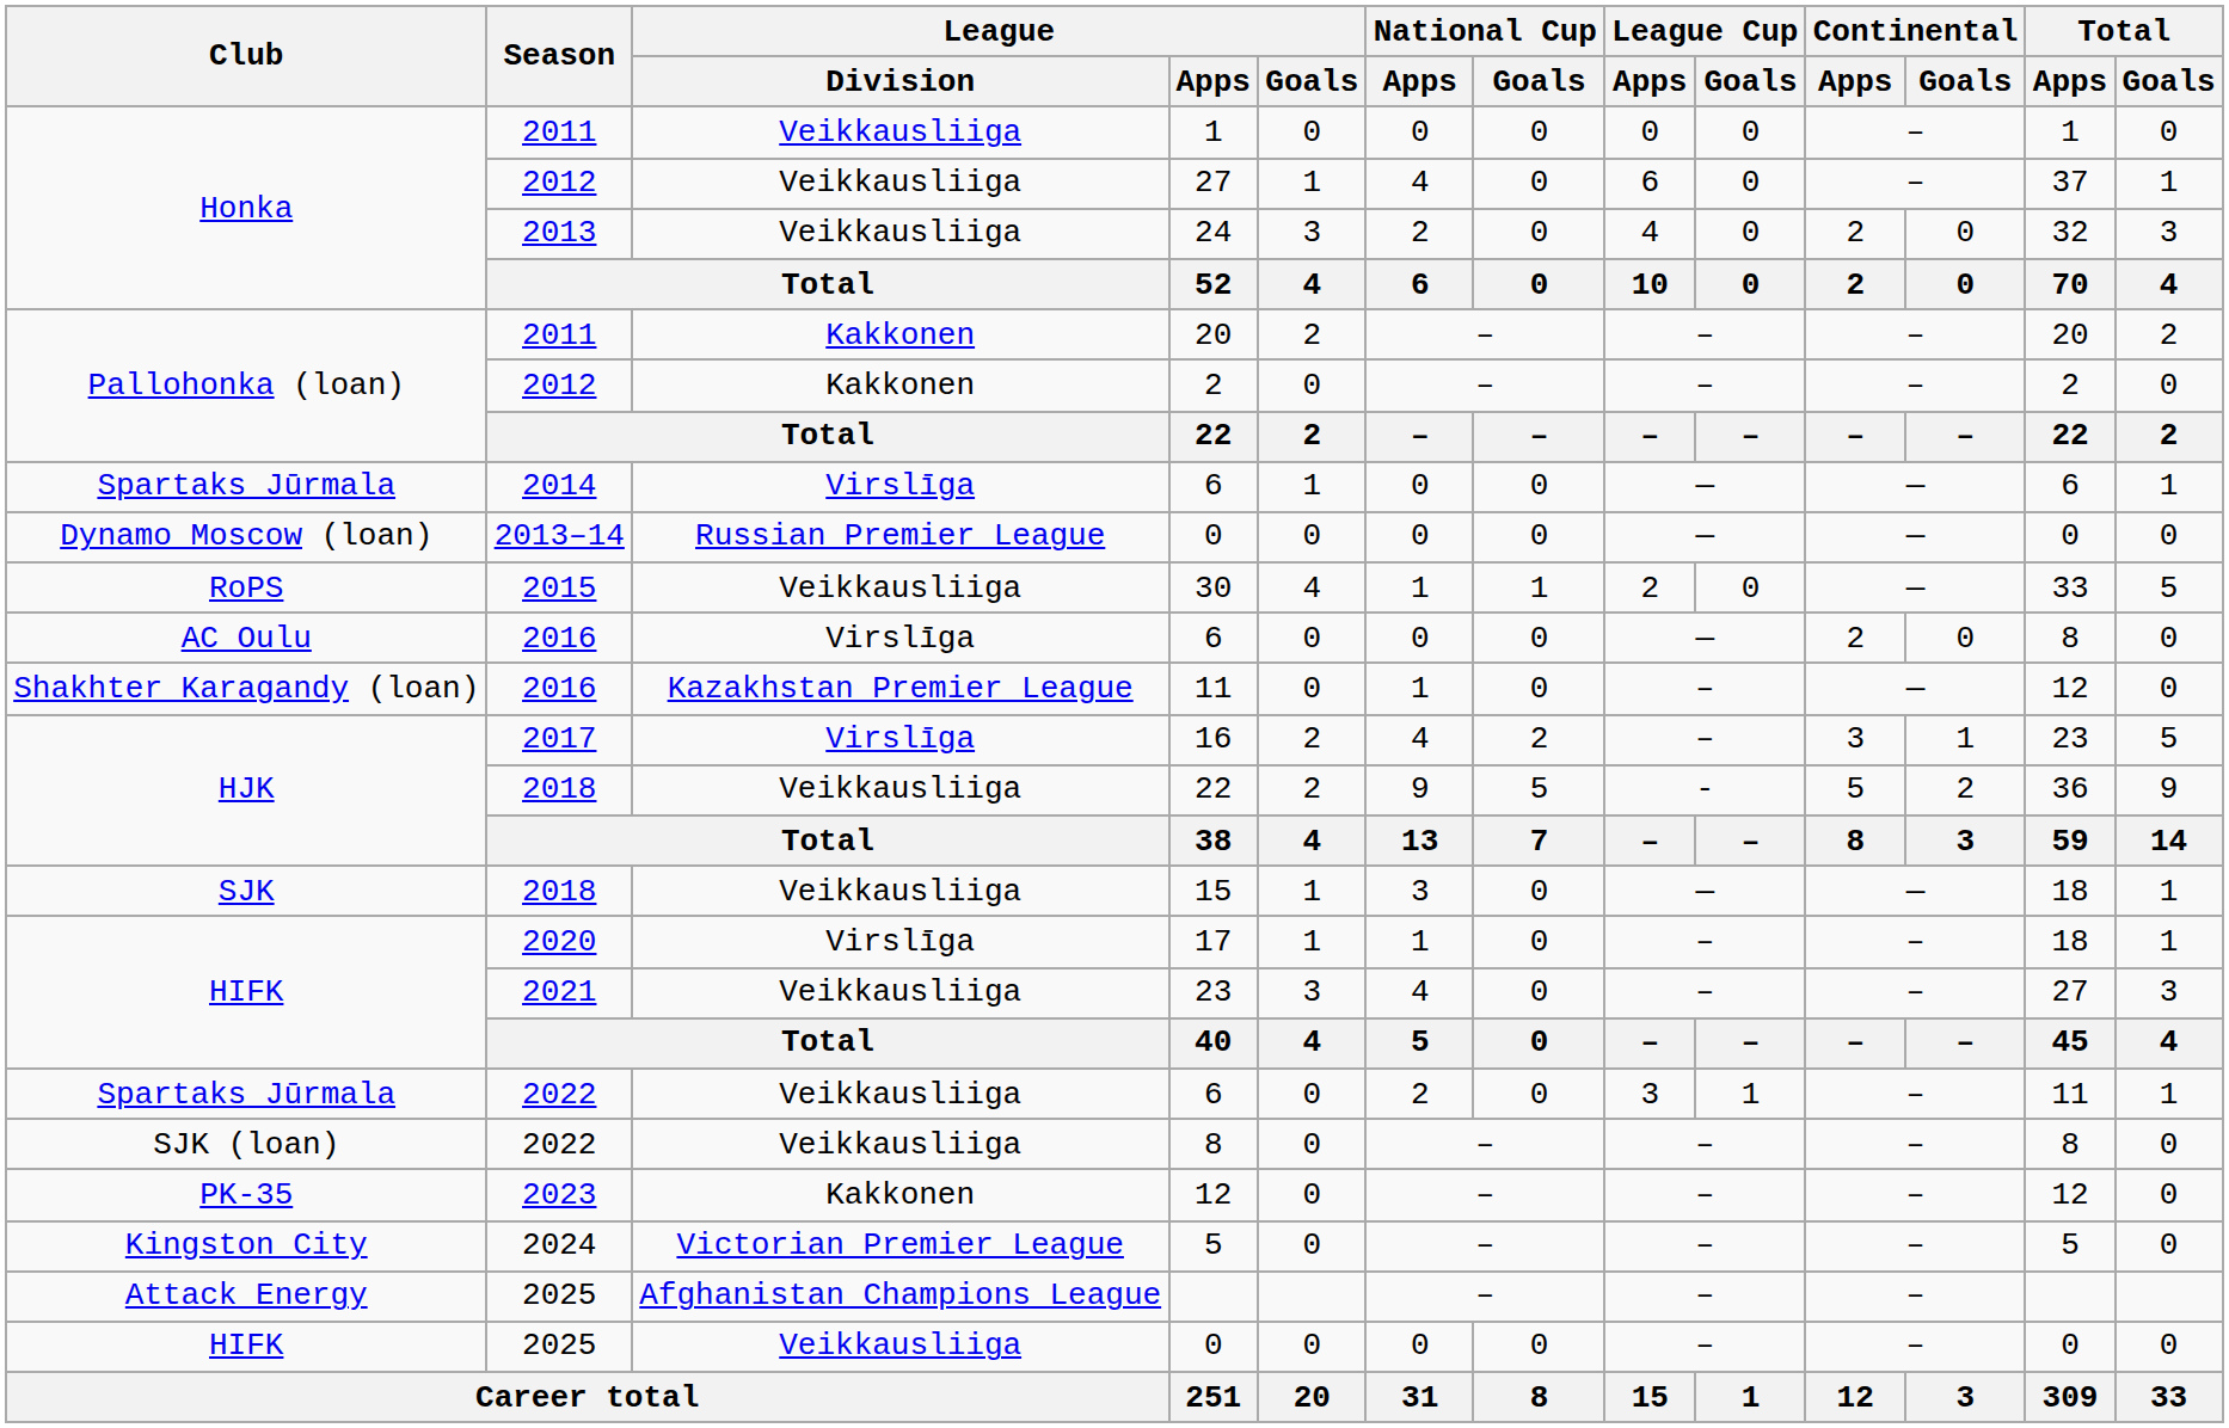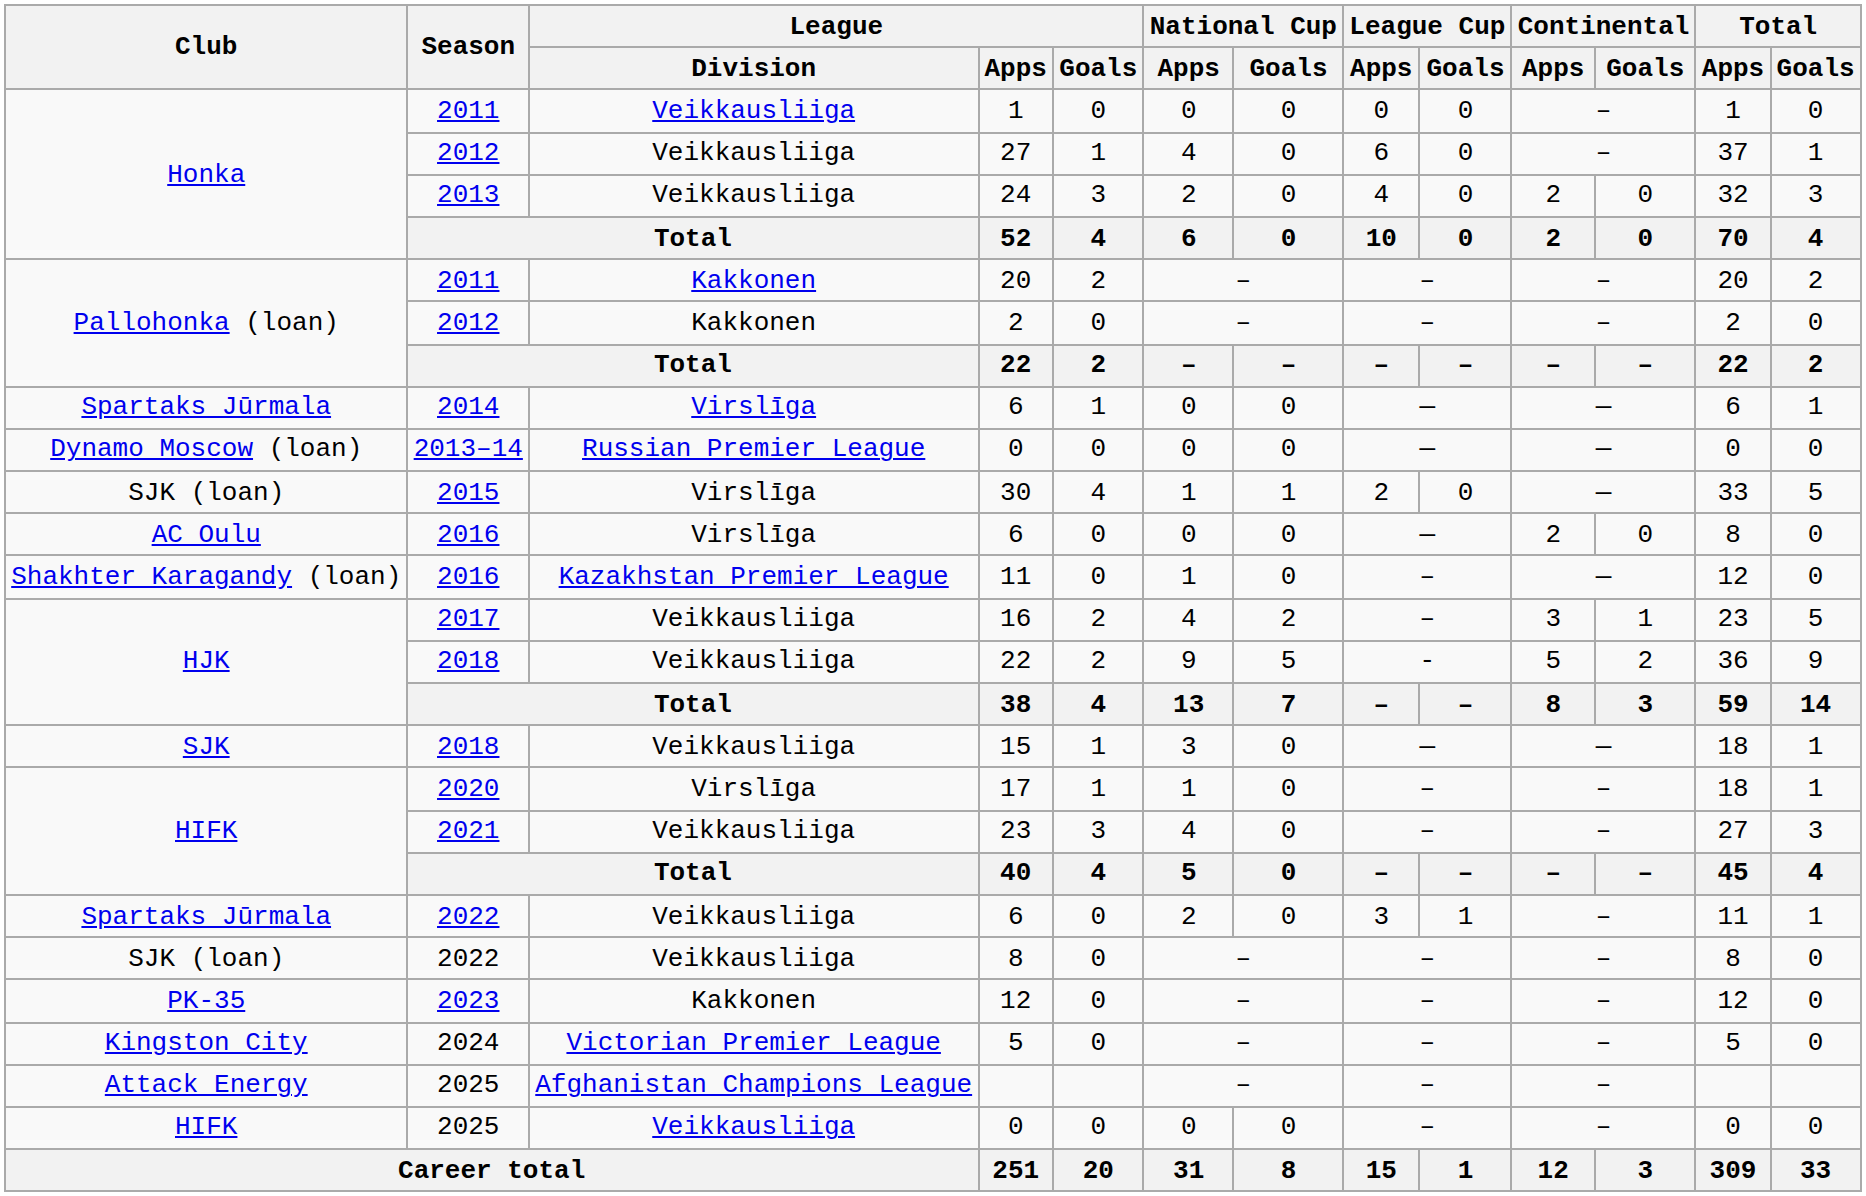 <table class="wikitable" style="text-align:center">
 <tr>
 <th rowspan="2">Club</th>
 <th rowspan="2">Season</th>
 <th colspan="3">League</th>
 <th colspan="2">National Cup</th>
 <th colspan="2">League Cup</th>
 <th colspan="2">Continental</th>
 <th colspan="2">Total</th>
 </tr>
 <tr>
 <th>Division</th>
 <th>Apps</th>
 <th>Goals</th>
 <th>Apps</th>
 <th>Goals</th>
 <th>Apps</th>
 <th>Goals</th>
 <th>Apps</th>
 <th>Goals</th>
 <th>Apps</th>
 <th>Goals</th>
 </tr>
 <tr>
 <td rowspan="4"><a href='#'>Honka</a></td>
 <td><a href='#'>2011</a></td>
 <td><a href='#'>Veikkausliiga</a></td>
 <td>1</td>
 <td>0</td>
 <td>0</td>
 <td>0</td>
 <td>0</td>
 <td>0</td>
 <td colspan="2">–</td>
 <td>1</td>
 <td>0</td>
 </tr>
 <tr>
 <td><a href='#'>2012</a></td>
 <td>Veikkausliiga</td>
 <td>27</td>
 <td>1</td>
 <td>4</td>
 <td>0</td>
 <td>6</td>
 <td>0</td>
 <td colspan="2">–</td>
 <td>37</td>
 <td>1</td>
 </tr>
 <tr>
 <td><a href='#'>2013</a></td>
 <td>Veikkausliiga</td>
 <td>24</td>
 <td>3</td>
 <td>2</td>
 <td>0</td>
 <td>4</td>
 <td>0</td>
 <td>2</td>
 <td>0</td>
 <td>32</td>
 <td>3</td>
 </tr>
 <tr>
 <th colspan="2">Total</th>
 <th>52</th>
 <th>4</th>
 <th>6</th>
 <th>0</th>
 <th>10</th>
 <th>0</th>
 <th>2</th>
 <th>0</th>
 <th>70</th>
 <th>4</th>
 </tr>
 <tr>
 <td rowspan="3"><a href='#'>Pallohonka</a> (loan)</td>
 <td><a href='#'>2011</a></td>
 <td><a href='#'>Kakkonen</a></td>
 <td>20</td>
 <td>2</td>
 <td colspan="2">–</td>
 <td colspan="2">–</td>
 <td colspan="2">–</td>
 <td>20</td>
 <td>2</td>
 </tr>
 <tr>
 <td><a href='#'>2012</a></td>
 <td>Kakkonen</td>
 <td>2</td>
 <td>0</td>
 <td colspan="2">–</td>
 <td colspan="2">–</td>
 <td colspan="2">–</td>
 <td>2</td>
 <td>0</td>
 </tr>
 <tr>
 <th colspan="2">Total</th>
 <th>22</th>
 <th>2</th>
 <th>–</th>
 <th>–</th>
 <th>–</th>
 <th>–</th>
 <th>–</th>
 <th>–</th>
 <th>22</th>
 <th>2</th>
 </tr>
 <tr>
 <td><a href='#'>Spartaks Jūrmala</a></td>
 <td><a href='#'>2014</a></td>
 <td><a href='#'>Virslīga</a></td>
 <td>6</td>
 <td>1</td>
 <td>0</td>
 <td>0</td>
 <td colspan="2">—</td>
 <td colspan="2">—</td>
 <td>6</td>
 <td>1</td>
 </tr>
 <tr>
 <td><a href='#'>Dynamo Moscow</a> (loan)</td>
 <td><a href='#'>2013–14</a></td>
 <td><a href='#'>Russian Premier League</a></td>
 <td>0</td>
 <td>0</td>
 <td>0</td>
 <td>0</td>
 <td colspan="2">—</td>
 <td colspan="2">—</td>
 <td>0</td>
 <td>0</td>
 </tr>
 <tr>
-<td><a href='#'>RoPS</a></td>
+<td>SJK (loan)</td>
 <td><a href='#'>2015</a></td>
-<td>Veikkausliiga</td>
+<td>Virslīga</td>
 <td>30</td>
 <td>4</td>
 <td>1</td>
 <td>1</td>
 <td>2</td>
 <td>0</td>
 <td colspan="2">—</td>
 <td>33</td>
 <td>5</td>
 </tr>
 <tr>
 <td><a href='#'>AC Oulu</a></td>
 <td><a href='#'>2016</a></td>
 <td>Virslīga</td>
 <td>6</td>
 <td>0</td>
 <td>0</td>
 <td>0</td>
 <td colspan="2">—</td>
 <td>2</td>
 <td>0</td>
 <td>8</td>
 <td>0</td>
 </tr>
 <tr>
 <td><a href='#'>Shakhter Karagandy</a> (loan)</td>
 <td><a href='#'>2016</a></td>
 <td><a href='#'>Kazakhstan Premier League</a></td>
 <td>11</td>
 <td>0</td>
 <td>1</td>
 <td>0</td>
 <td colspan="2">–</td>
 <td colspan="2">—</td>
 <td>12</td>
 <td>0</td>
 </tr>
 <tr>
 <td rowspan="3"><a href='#'>HJK</a></td>
 <td><a href='#'>2017</a></td>
-<td><a href='#'>Virslīga</a></td>
+<td>Veikkausliiga</td>
 <td>16</td>
 <td>2</td>
 <td>4</td>
 <td>2</td>
 <td colspan="2">–</td>
 <td>3</td>
 <td>1</td>
 <td>23</td>
 <td>5</td>
 </tr>
 <tr>
 <td><a href='#'>2018</a></td>
 <td>Veikkausliiga</td>
 <td>22</td>
 <td>2</td>
 <td>9</td>
 <td>5</td>
 <td colspan="2">-</td>
 <td>5</td>
 <td>2</td>
 <td>36</td>
 <td>9</td>
 </tr>
 <tr>
 <th colspan="2">Total</th>
 <th>38</th>
 <th>4</th>
 <th>13</th>
 <th>7</th>
 <th>–</th>
 <th>–</th>
 <th>8</th>
 <th>3</th>
 <th>59</th>
 <th>14</th>
 </tr>
 <tr>
 <td><a href='#'>SJK</a></td>
 <td><a href='#'>2018</a></td>
 <td>Veikkausliiga</td>
 <td>15</td>
 <td>1</td>
 <td>3</td>
 <td>0</td>
 <td colspan="2">—</td>
 <td colspan="2">—</td>
 <td>18</td>
 <td>1</td>
 </tr>
 <tr>
 <td rowspan="3"><a href='#'>HIFK</a></td>
 <td><a href='#'>2020</a></td>
 <td>Virslīga</td>
 <td>17</td>
 <td>1</td>
 <td>1</td>
 <td>0</td>
 <td colspan="2">–</td>
 <td colspan="2">–</td>
 <td>18</td>
 <td>1</td>
 </tr>
 <tr>
 <td><a href='#'>2021</a></td>
 <td>Veikkausliiga</td>
 <td>23</td>
 <td>3</td>
 <td>4</td>
 <td>0</td>
 <td colspan="2">–</td>
 <td colspan="2">–</td>
 <td>27</td>
 <td>3</td>
 </tr>
 <tr>
 <th colspan="2">Total</th>
 <th>40</th>
 <th>4</th>
 <th>5</th>
 <th>0</th>
 <th>–</th>
 <th>–</th>
 <th>–</th>
 <th>–</th>
 <th>45</th>
 <th>4</th>
 </tr>
 <tr>
 <td><a href='#'>Spartaks Jūrmala</a></td>
 <td><a href='#'>2022</a></td>
 <td>Veikkausliiga</td>
 <td>6</td>
 <td>0</td>
 <td>2</td>
 <td>0</td>
 <td>3</td>
 <td>1</td>
 <td colspan="2">–</td>
 <td>11</td>
 <td>1</td>
 </tr>
 <tr>
 <td>SJK (loan)</td>
 <td>2022</td>
 <td>Veikkausliiga</td>
 <td>8</td>
 <td>0</td>
 <td colspan="2">–</td>
 <td colspan="2">–</td>
 <td colspan="2">–</td>
 <td>8</td>
 <td>0</td>
 </tr>
 <tr>
 <td><a href='#'>PK-35</a></td>
 <td><a href='#'>2023</a></td>
 <td>Kakkonen</td>
 <td>12</td>
 <td>0</td>
 <td colspan="2">–</td>
 <td colspan="2">–</td>
 <td colspan="2">–</td>
 <td>12</td>
 <td>0</td>
 </tr>
 <tr>
 <td><a href='#'>Kingston City</a></td>
 <td>2024</td>
 <td><a href='#'>Victorian Premier League</a></td>
 <td>5</td>
 <td>0</td>
 <td colspan="2">–</td>
 <td colspan="2">–</td>
 <td colspan="2">–</td>
 <td>5</td>
 <td>0</td>
 </tr>
 <tr>
 <td><a href='#'>Attack Energy</a></td>
 <td>2025</td>
 <td><a href='#'>Afghanistan Champions League</a></td>
 <td></td>
 <td></td>
 <td colspan="2">–</td>
 <td colspan="2">–</td>
 <td colspan="2">–</td>
 <td></td>
 <td></td>
 </tr>
 <tr>
 <td><a href='#'>HIFK</a></td>
 <td>2025</td>
 <td><a href='#'>Veikkausliiga</a></td>
 <td>0</td>
 <td>0</td>
 <td>0</td>
 <td>0</td>
 <td colspan="2">–</td>
 <td colspan="2">–</td>
 <td>0</td>
 <td>0</td>
 </tr>
 <tr>
 <th colspan="3">Career total</th>
 <th>251</th>
 <th>20</th>
 <th>31</th>
 <th>8</th>
 <th>15</th>
 <th>1</th>
 <th>12</th>
 <th>3</th>
 <th>309</th>
 <th>33</th>
 </tr>
 </table>
